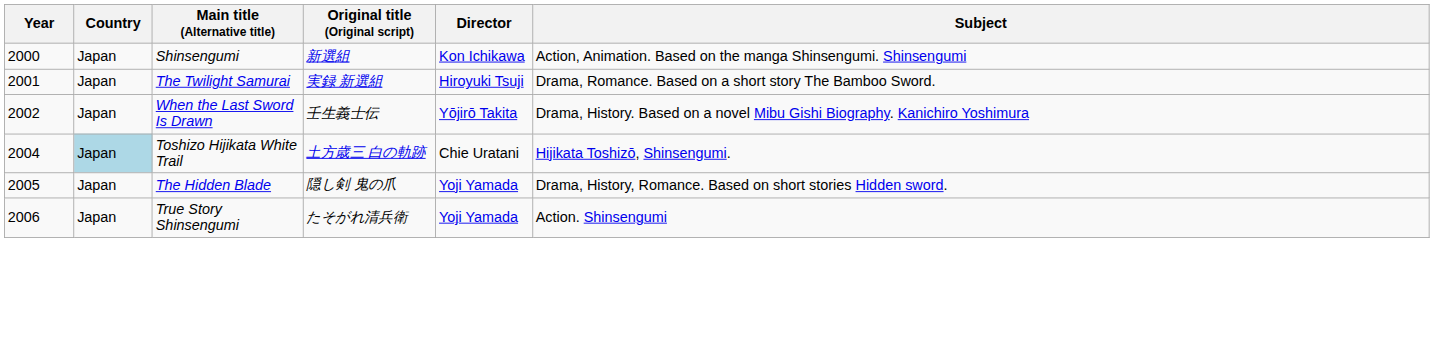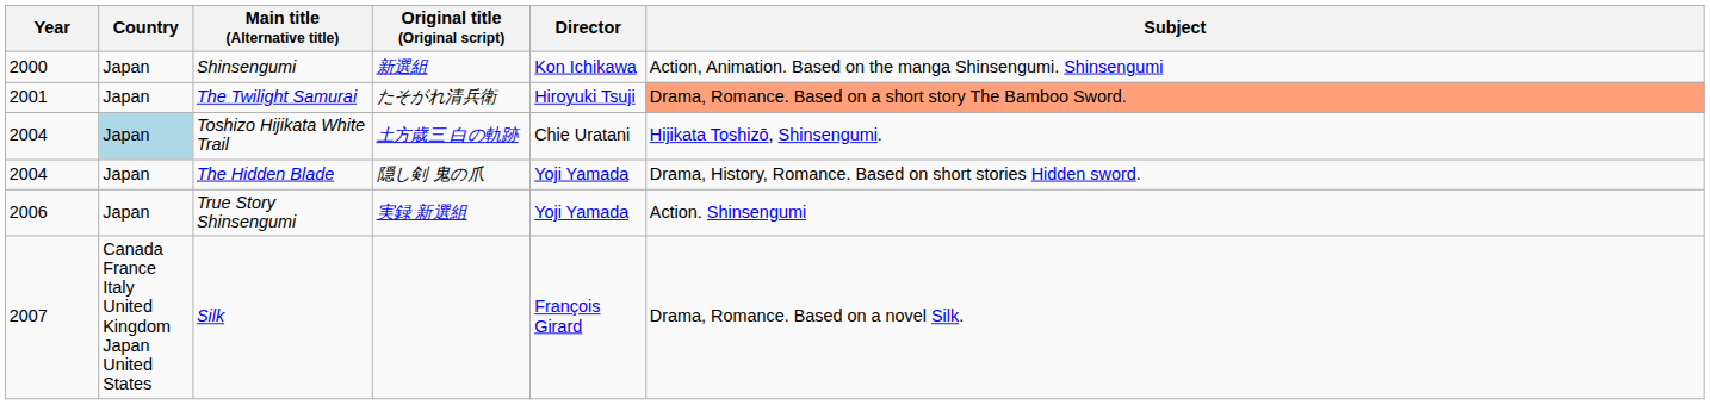 <table class="wikitable sortable" style="width:100%;">
 <tr>
 <th>Year</th>
 <th width= 80>Country</th>
 <th class="unsortable" style="width:160px;">Main title<br><small>(Alternative title)</small></th>
 <th class="unsortable" style="width:140px;">Original title<br><small>(Original script)</small></th>
 <th width=100>Director</th>
 <th class="unsortable">Subject</th>
 </tr>
 <tr>
 <td>2000</td>
 <td>Japan</td>
 <td><em>Shinsengumi</em></td>
 <td><em><a href='#'>新選組</a></em></td>
 <td><a href='#'>Kon Ichikawa</a></td>
 <td>Action, Animation. Based on the manga Shinsengumi. <a href='#'>Shinsengumi</a></td>
 </tr>
 <tr>
 <td>2001</td>
 <td>Japan</td>
 <td><em><a href='#'>The Twilight Samurai</a></em></td>
-<td><em><a href='#'>実録 新選組</a></em></td>
+<td><em>たそがれ清兵衛</em></td>
 <td><a href='#'>Hiroyuki Tsuji</a></td>
-<td>Drama, Romance. Based on a short story The Bamboo Sword.</td>
-</tr>
-<tr>
-<td>2002</td>
-<td>Japan</td>
-<td><em><a href='#'>When the Last Sword Is Drawn</a></em></td>
-<td><em>壬生義士伝</em></td>
-<td><a href='#'>Yōjirō Takita</a></td>
-<td>Drama, History. Based on a novel <a href='#'>Mibu Gishi Biography</a>. <a href='#'>Kanichiro Yoshimura</a></td>
+<td style="background: lightsalmon;">Drama, Romance. Based on a short story The Bamboo Sword.</td>
 </tr>
 <tr>
 <td>2004</td>
 <td style="background: lightblue;">Japan</td>
 <td><em>Toshizo Hijikata White Trail</em></td>
 <td><em><a href='#'>土方歳三 白の軌跡</a></em></td>
 <td>Chie Uratani</td>
 <td><a href='#'>Hijikata Toshizō</a>, <a href='#'>Shinsengumi</a>.</td>
 </tr>
 <tr>
-<td>2005</td>
+<td>2004</td>
 <td>Japan</td>
 <td><em><a href='#'>The Hidden Blade</a></em></td>
 <td><em>隠し剣 鬼の爪</em></td>
 <td><a href='#'>Yoji Yamada</a></td>
 <td>Drama, History, Romance. Based on short stories <a href='#'>Hidden sword</a>.</td>
 </tr>
 <tr>
 <td>2006</td>
 <td>Japan</td>
 <td><em>True Story Shinsengumi</em></td>
-<td><em>たそがれ清兵衛</em></td>
+<td><em><a href='#'>実録 新選組</a></em></td>
 <td><a href='#'>Yoji Yamada</a></td>
 <td>Action. <a href='#'>Shinsengumi</a></td>
 </tr>
+<tr>
+<td>2007</td>
+<td>Canada<br>France<br>Italy<br>United Kingdom<br>Japan<br>United States</td>
+<td><em><a href='#'>Silk</a></em></td>
+<td></td>
+<td><a href='#'>François Girard</a></td>
+<td>Drama, Romance. Based on a novel <a href='#'>Silk</a>.</td>
+</tr>
 </table>
